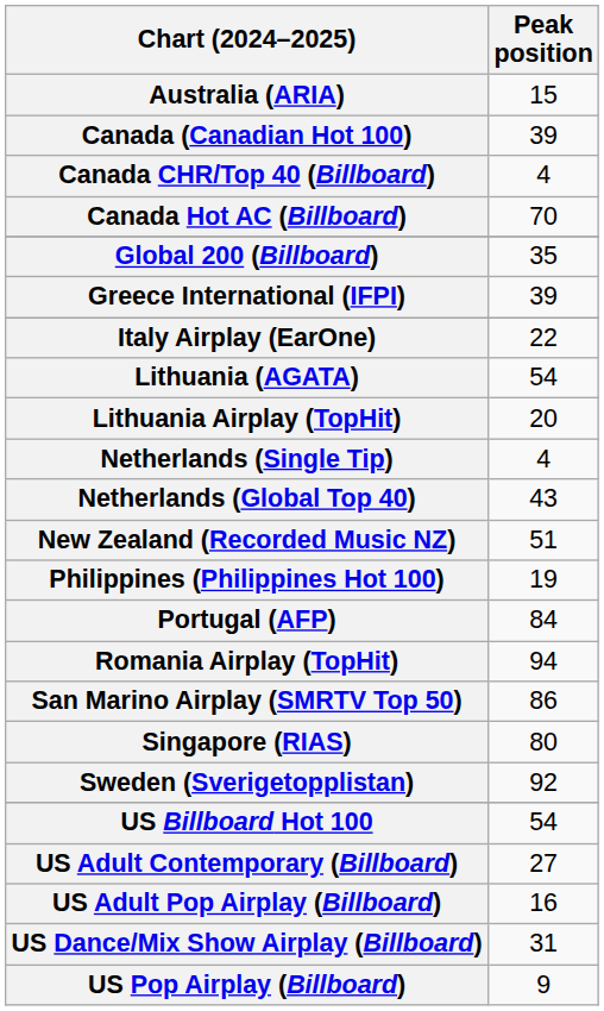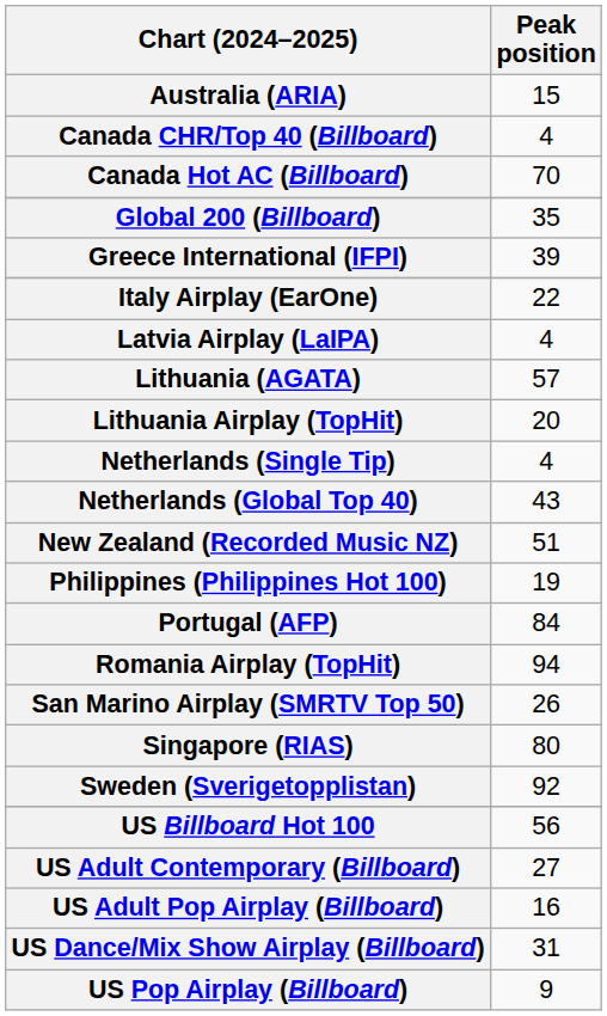 <table class="wikitable sortable plainrowheaders" style="text-align:center">
 <tr>
 <th scope="col">Chart (2024–2025)</th>
 <th scope="col">Peak<br>position</th>
 </tr>
 <tr>
 <th scope="row">Australia (<a href='#'>ARIA</a>)</th>
 <td>15</td>
-</tr>
-<tr>
-<th scope="row">Canada (<a href='#'>Canadian Hot 100</a>)</th>
-<td>39</td>
 </tr>
 <tr>
 <th scope="row">Canada <a href='#'>CHR/Top 40</a> (<em><a href='#'>Billboard</a></em>)</th>
 <td>4</td>
 </tr>
 <tr>
 <th scope="row">Canada <a href='#'>Hot AC</a> (<em><a href='#'>Billboard</a></em>)</th>
 <td>70</td>
 </tr>
 <tr>
 </tr>
 <tr>
 <th scope="row"><a href='#'>Global 200</a> (<em><a href='#'>Billboard</a></em>)</th>
 <td>35</td>
 </tr>
 <tr>
 <th scope="row">Greece International (<a href='#'>IFPI</a>)</th>
 <td>39</td>
 </tr>
 <tr>
 </tr>
 <tr>
 <th scope="row">Italy Airplay (EarOne)</th>
 <td>22</td>
 </tr>
 <tr>
+<th scope="row">Latvia Airplay (<a href='#'>LaIPA</a>)</th>
+<td>4</td>
+</tr>
+<tr>
 <th scope="row">Lithuania (<a href='#'>AGATA</a>)</th>
-<td>54</td>
+<td>57</td>
 </tr>
 <tr>
 <th scope="row">Lithuania Airplay (<a href='#'>TopHit</a>)</th>
 <td>20</td>
 </tr>
 <tr>
 <th scope="row">Netherlands (<a href='#'>Single Tip</a>)</th>
 <td>4</td>
 </tr>
 <tr>
 <th scope="row">Netherlands (<a href='#'>Global Top 40</a>)</th>
 <td>43</td>
 </tr>
 <tr>
 <th scope="row">New Zealand (<a href='#'>Recorded Music NZ</a>)</th>
 <td>51</td>
 </tr>
 <tr>
 <th scope="row">Philippines (<a href='#'>Philippines Hot 100</a>)</th>
 <td>19</td>
 </tr>
 <tr>
 <th scope="row">Portugal (<a href='#'>AFP</a>)</th>
 <td>84</td>
 </tr>
 <tr>
 <th scope="row">Romania Airplay (<a href='#'>TopHit</a>)</th>
 <td>94</td>
 </tr>
 <tr>
 <th scope="row">San Marino Airplay (<a href='#'>SMRTV Top 50</a>)</th>
-<td>86</td>
+<td>26</td>
 </tr>
 <tr>
 <th scope="row">Singapore (<a href='#'>RIAS</a>)</th>
 <td>80</td>
 </tr>
 <tr>
 <th scope="row">Sweden (<a href='#'>Sverigetopplistan</a>)</th>
 <td>92</td>
 </tr>
 <tr>
 </tr>
 <tr>
 </tr>
 <tr>
 <th scope="row">US <a href='#'><em>Billboard</em> Hot 100</a></th>
-<td>54</td>
+<td>56</td>
 </tr>
 <tr>
 <th scope="row">US <a href='#'>Adult Contemporary</a> (<em><a href='#'>Billboard</a></em>)</th>
 <td>27</td>
 </tr>
 <tr>
 <th scope="row">US <a href='#'>Adult Pop Airplay</a> (<em><a href='#'>Billboard</a></em>)</th>
 <td>16</td>
 </tr>
 <tr>
 <th scope="row">US <a href='#'>Dance/Mix Show Airplay</a> (<em><a href='#'>Billboard</a></em>)</th>
 <td>31</td>
 </tr>
 <tr>
 <th scope="row">US <a href='#'>Pop Airplay</a> (<em><a href='#'>Billboard</a></em>)</th>
 <td>9</td>
 </tr>
 </table>
